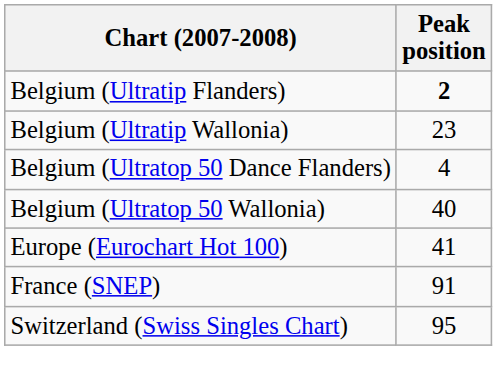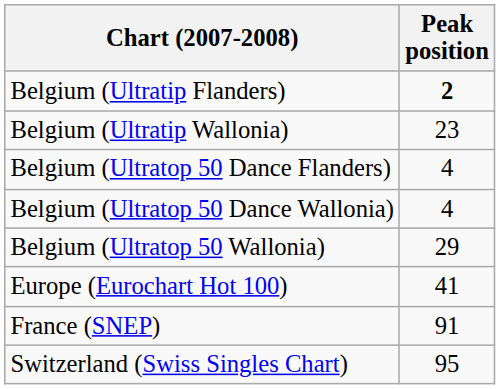 <table class="wikitable sortable">
 <tr>
 <th>Chart (2007-2008)</th>
 <th>Peak<br>position</th>
 </tr>
 <tr>
 <td>Belgium (<a href='#'>Ultratip</a> Flanders)</td>
 <td align="center"><strong>2</strong></td>
 </tr>
 <tr>
 <td>Belgium (<a href='#'>Ultratip</a> Wallonia)</td>
 <td align="center">23</td>
 </tr>
 <tr>
 <td>Belgium (<a href='#'>Ultratop 50</a> Dance Flanders)</td>
 <td align="center">4</td>
 </tr>
 <tr>
+<td>Belgium (<a href='#'>Ultratop 50</a> Dance Wallonia)</td>
+<td align="center">4</td>
+</tr>
+<tr>
 <td>Belgium (<a href='#'>Ultratop 50</a> Wallonia)</td>
-<td align="center">40</td>
+<td align="center">29</td>
 </tr>
 <tr>
 <td>Europe (<a href='#'>Eurochart Hot 100</a>)</td>
 <td align="center">41</td>
 </tr>
 <tr>
 <td>France (<a href='#'>SNEP</a>)</td>
 <td align="center">91</td>
 </tr>
 <tr>
 <td>Switzerland (<a href='#'>Swiss Singles Chart</a>)</td>
 <td align="center">95</td>
 </tr>
 </table>
